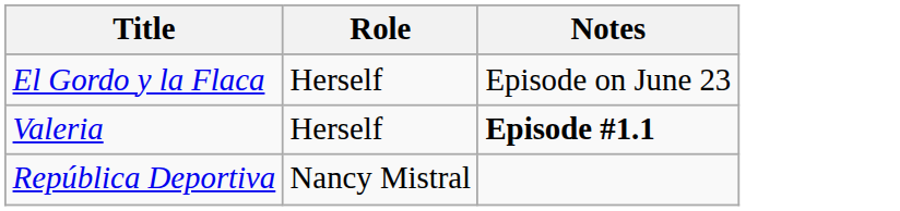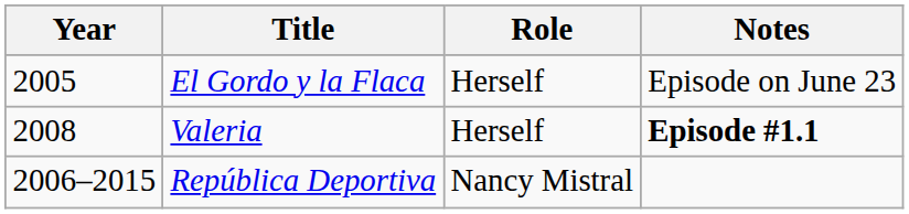 <table class="wikitable sortable">
 <tr>
+<th>Year</th>
 <th>Title</th>
 <th>Role</th>
 <th class="unsortable">Notes</th>
 </tr>
 <tr>
+<td>2005</td>
 <td><em><a href='#'>El Gordo y la Flaca</a></em></td>
 <td>Herself</td>
 <td>Episode on June 23</td>
 </tr>
 <tr>
+<td>2008</td>
 <td><em><a href='#'>Valeria</a></em></td>
 <td>Herself</td>
 <td><strong>Episode #1.1</strong></td>
 </tr>
 <tr>
+<td>2006–2015</td>
 <td><em><a href='#'>República Deportiva</a></em></td>
 <td>Nancy Mistral</td>
 <td></td>
 </tr>
 </table>
